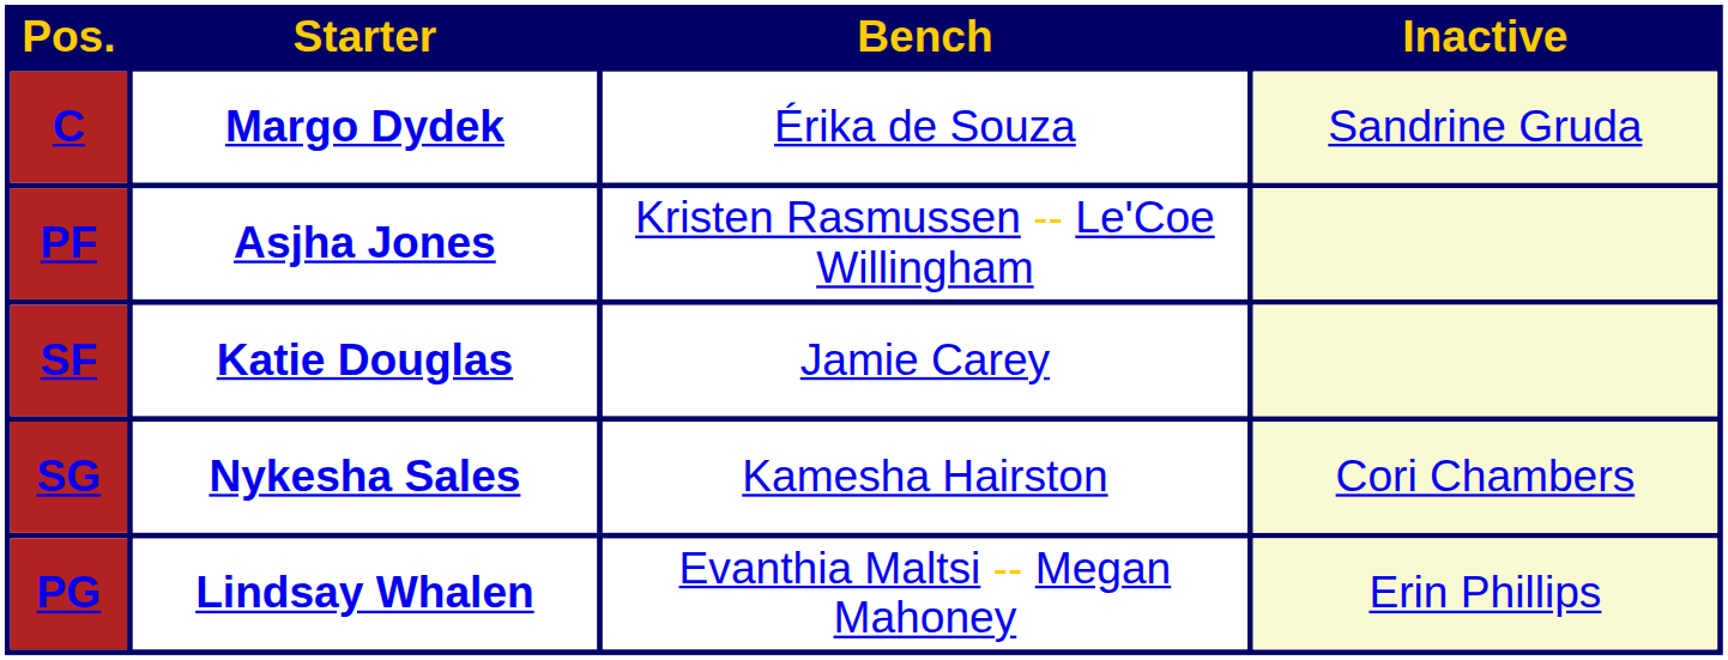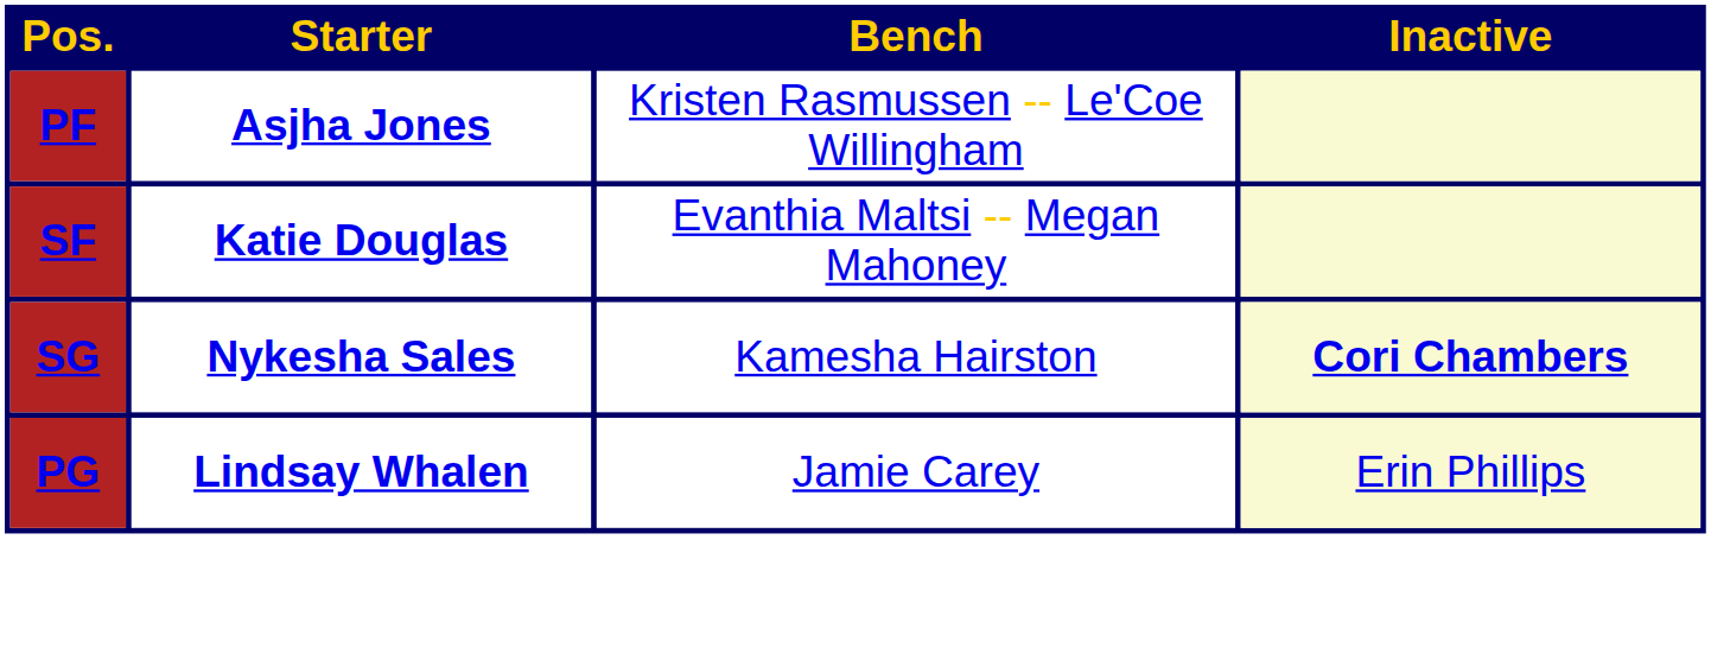 <table style="text-align: center; background:#000066; color:#FFCC00">
 <tr>
 <th width="40">Pos.</th>
 <th width="165">Starter</th>
 <th width="230">Bench</th>
 <th width="165">Inactive</th>
-</tr>
-<tr style="height:40px; background:white; color:#FFCC00">
-<th style="background:#B22222"><a href='#'><span>C</span></a></th>
-<td><strong><a href='#'><span>Margo Dydek</span></a></strong></td>
-<td><a href='#'><span>Érika de Souza</span></a></td>
-<td style="background:#FAFAD2"><a href='#'><span>Sandrine Gruda</span></a></td>
 </tr>
 <tr style="height:40px; background:white; color:#FFCC00">
 <th style="background:#B22222"><a href='#'><span>PF</span></a></th>
 <td><strong><a href='#'><span>Asjha Jones</span></a></strong></td>
 <td><a href='#'><span>Kristen Rasmussen</span></a> <span>--</span> <a href='#'><span>Le'Coe Willingham</span></a></td>
 <td style="background:#FAFAD2"></td>
 </tr>
 <tr style="height:40px; background:white; color:#FFCC00">
 <th style="background:#B22222"><a href='#'><span>SF</span></a></th>
 <td><strong><a href='#'><span>Katie Douglas</span></a></strong></td>
-<td><a href='#'><span>Jamie Carey</span></a></td>
+<td><a href='#'><span>Evanthia Maltsi</span></a> <span>--</span> <a href='#'><span>Megan Mahoney</span></a></td>
 <td style="background:#FAFAD2"></td>
 </tr>
 <tr style="height:40px; background:white; color:#FFCC00">
 <th style="background:#B22222"><a href='#'><span>SG</span></a></th>
 <td><strong><a href='#'><span>Nykesha Sales</span></a></strong></td>
 <td><a href='#'><span>Kamesha Hairston</span></a></td>
-<td style="background:#FAFAD2"><a href='#'><span>Cori Chambers</span></a></td>
+<td style="background:#FAFAD2"><strong><a href='#'><span>Cori Chambers</span></a></strong></td>
 </tr>
 <tr style="height:40px; background:white; color:#FFCC00">
 <th style="background:#B22222"><a href='#'><span>PG</span></a></th>
 <td><strong><a href='#'><span>Lindsay Whalen</span></a></strong></td>
-<td><a href='#'><span>Evanthia Maltsi</span></a> <span>--</span> <a href='#'><span>Megan Mahoney</span></a></td>
+<td><a href='#'><span>Jamie Carey</span></a></td>
 <td style="background:#FAFAD2"><a href='#'><span>Erin Phillips</span></a></td>
 </tr>
 </table>
